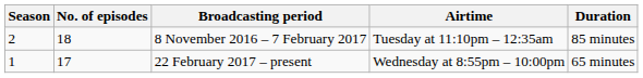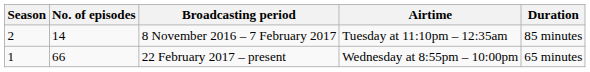 <table class="wikitable">
 <tr>
 <th>Season</th>
 <th>No. of episodes</th>
 <th>Broadcasting period</th>
 <th>Airtime</th>
 <th>Duration</th>
 </tr>
 <tr>
 <td>2</td>
-<td>18</td>
+<td>14</td>
 <td>8 November 2016 – 7 February 2017</td>
 <td>Tuesday at 11:10pm – 12:35am</td>
 <td>85 minutes</td>
 </tr>
 <tr>
 <td>1</td>
-<td>17</td>
+<td>66</td>
 <td>22 February 2017 – present</td>
 <td>Wednesday at 8:55pm – 10:00pm</td>
 <td>65 minutes</td>
 </tr>
 </table>
